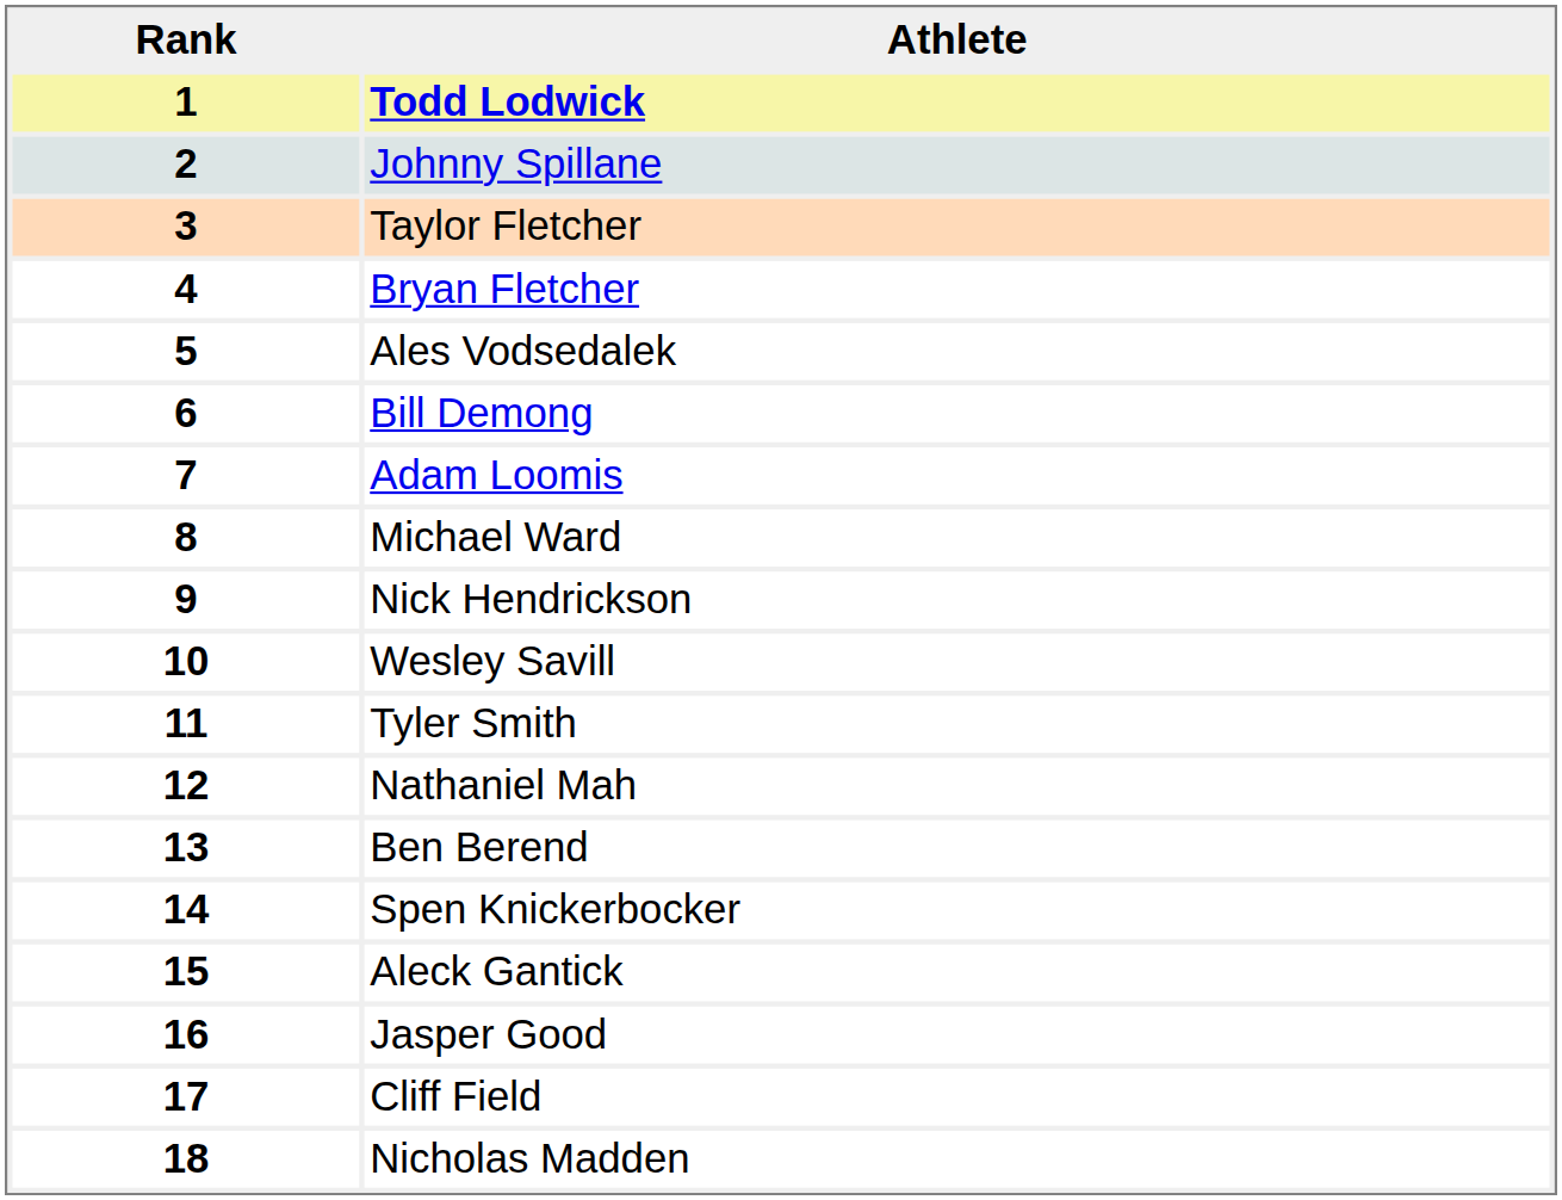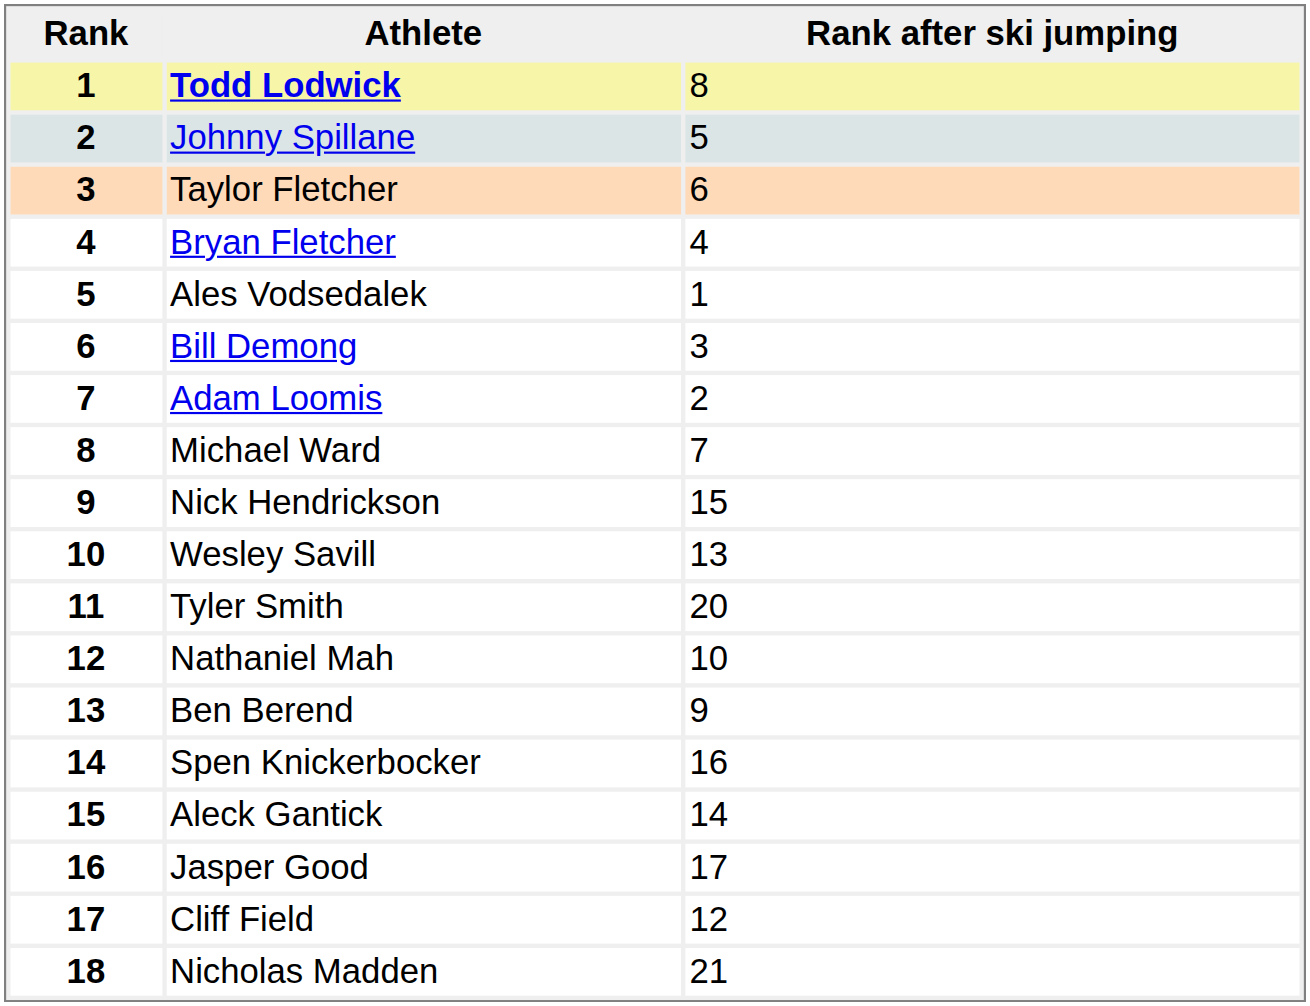 <table style="border:1px solid #808080; background-color:#EFEFEF;" cellspacing="2" cellpadding="2" width="600">
 <tr bgcolor="#EFEFEF">
 <th>Rank</th>
 <th>Athlete</th>
+<th>Rank after ski jumping</th>
 </tr>
 <tr valign="top" bgcolor="#F7F6A8">
 <th>1</th>
 <td><strong><a href='#'>Todd Lodwick</a></strong></td>
+<td>8</td>
 </tr>
 <tr valign="top" bgcolor="#DCE5E5">
 <th>2</th>
 <td><a href='#'>Johnny Spillane</a></td>
+<td>5</td>
 </tr>
 <tr valign="top" bgcolor="#FFDAB9">
 <th>3</th>
 <td>Taylor Fletcher</td>
+<td>6</td>
 </tr>
 <tr valign="top" bgcolor="#FFFFFF">
 <th>4</th>
 <td><a href='#'>Bryan Fletcher</a></td>
+<td>4</td>
 </tr>
 <tr valign="top" bgcolor="#FFFFFF">
 <th>5</th>
 <td>Ales Vodsedalek</td>
+<td>1</td>
 </tr>
 <tr valign="top" bgcolor="#FFFFFF">
 <th>6</th>
 <td><a href='#'>Bill Demong</a></td>
+<td>3</td>
 </tr>
 <tr valign="top" bgcolor="#FFFFFF">
 <th>7</th>
 <td><a href='#'>Adam Loomis</a></td>
+<td>2</td>
 </tr>
 <tr valign="top" bgcolor="#FFFFFF">
 <th>8</th>
 <td>Michael Ward</td>
+<td>7</td>
 </tr>
 <tr valign="top" bgcolor="#FFFFFF">
 <th>9</th>
 <td>Nick Hendrickson</td>
+<td>15</td>
 </tr>
 <tr valign="top" bgcolor="#FFFFFF">
 <th>10</th>
 <td>Wesley Savill</td>
+<td>13</td>
 </tr>
 <tr valign="top" bgcolor="#FFFFFF">
 <th>11</th>
 <td>Tyler Smith</td>
+<td>20</td>
 </tr>
 <tr valign="top" bgcolor="#FFFFFF">
 <th>12</th>
 <td>Nathaniel Mah</td>
+<td>10</td>
 </tr>
 <tr valign="top" bgcolor="#FFFFFF">
 <th>13</th>
 <td>Ben Berend</td>
+<td>9</td>
 </tr>
 <tr valign="top" bgcolor="#FFFFFF">
 <th>14</th>
 <td>Spen Knickerbocker</td>
+<td>16</td>
 </tr>
 <tr valign="top" bgcolor="#FFFFFF">
 <th>15</th>
 <td>Aleck Gantick</td>
+<td>14</td>
 </tr>
 <tr valign="top" bgcolor="#FFFFFF">
 <th>16</th>
 <td>Jasper Good</td>
+<td>17</td>
 </tr>
 <tr valign="top" bgcolor="#FFFFFF">
 <th>17</th>
 <td>Cliff Field</td>
+<td>12</td>
 </tr>
 <tr valign="top" bgcolor="#FFFFFF">
 <th>18</th>
 <td>Nicholas Madden</td>
+<td>21</td>
 </tr>
 </table>
